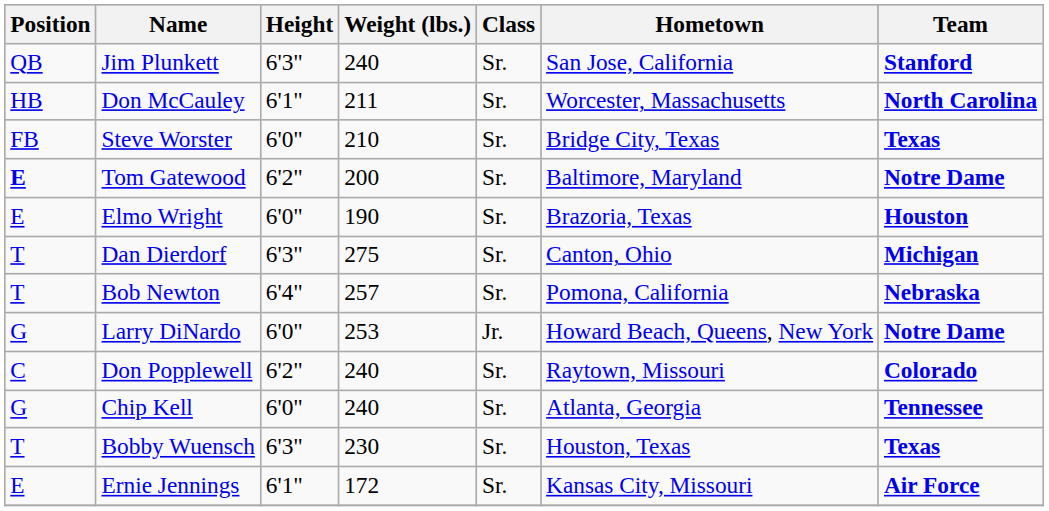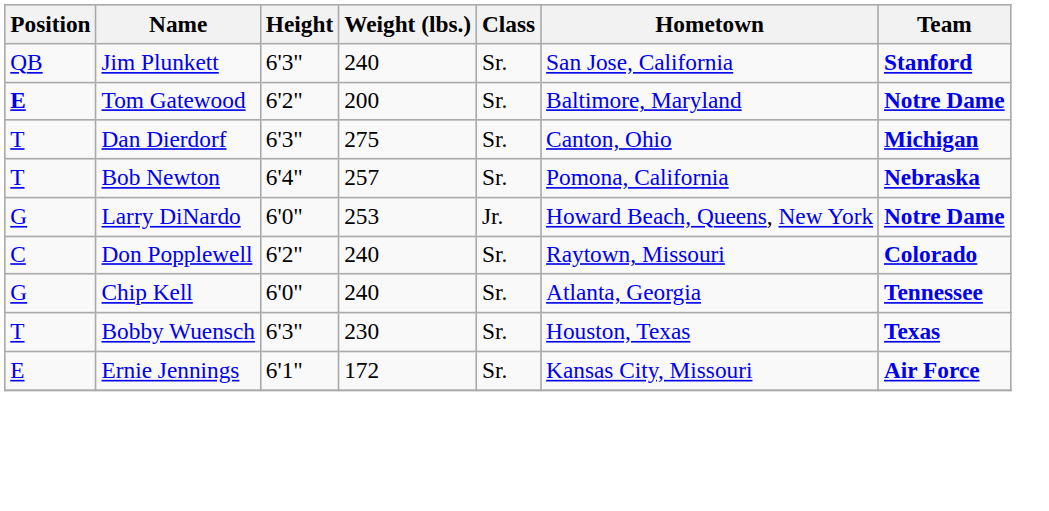 <table class="wikitable" style="font-size: 90%">
 <tr>
 <th>Position</th>
 <th>Name</th>
 <th>Height</th>
 <th>Weight (lbs.)</th>
 <th>Class</th>
 <th>Hometown</th>
 <th>Team</th>
 </tr>
 <tr>
 <td><a href='#'>QB</a></td>
 <td><a href='#'>Jim Plunkett</a></td>
 <td>6'3"</td>
 <td>240</td>
 <td>Sr.</td>
 <td><a href='#'>San Jose, California</a></td>
 <td><strong><a href='#'>Stanford</a></strong></td>
 </tr>
 <tr>
-<td><a href='#'>HB</a></td>
-<td><a href='#'>Don McCauley</a></td>
-<td>6'1"</td>
-<td>211</td>
-<td>Sr.</td>
-<td><a href='#'>Worcester, Massachusetts</a></td>
-<td><strong><a href='#'>North Carolina</a></strong></td>
-</tr>
-<tr>
-<td><a href='#'>FB</a></td>
-<td><a href='#'>Steve Worster</a></td>
-<td>6'0"</td>
-<td>210</td>
-<td>Sr.</td>
-<td><a href='#'>Bridge City, Texas</a></td>
-<td><strong><a href='#'>Texas</a></strong></td>
-</tr>
-<tr>
 <td><strong><a href='#'>E</a></strong></td>
 <td><a href='#'>Tom Gatewood</a></td>
 <td>6'2"</td>
 <td>200</td>
 <td>Sr.</td>
 <td><a href='#'>Baltimore, Maryland</a></td>
 <td><strong><a href='#'>Notre Dame</a></strong></td>
-</tr>
-<tr>
-<td><a href='#'>E</a></td>
-<td><a href='#'>Elmo Wright</a></td>
-<td>6'0"</td>
-<td>190</td>
-<td>Sr.</td>
-<td><a href='#'>Brazoria, Texas</a></td>
-<td><strong><a href='#'>Houston</a></strong></td>
 </tr>
 <tr>
 <td><a href='#'>T</a></td>
 <td><a href='#'>Dan Dierdorf</a></td>
 <td>6'3"</td>
 <td>275</td>
 <td>Sr.</td>
 <td><a href='#'>Canton, Ohio</a></td>
 <td><strong><a href='#'>Michigan</a></strong></td>
 </tr>
 <tr>
 <td><a href='#'>T</a></td>
 <td><a href='#'>Bob Newton</a></td>
 <td>6'4"</td>
 <td>257</td>
 <td>Sr.</td>
 <td><a href='#'>Pomona, California</a></td>
 <td><strong><a href='#'>Nebraska</a></strong></td>
 </tr>
 <tr>
 <td><a href='#'>G</a></td>
 <td><a href='#'>Larry DiNardo</a></td>
 <td>6'0"</td>
 <td>253</td>
 <td>Jr.</td>
 <td><a href='#'>Howard Beach, Queens</a>, <a href='#'>New York</a></td>
 <td><strong><a href='#'>Notre Dame</a></strong></td>
 </tr>
 <tr>
 <td><a href='#'>C</a></td>
 <td><a href='#'>Don Popplewell</a></td>
 <td>6'2"</td>
 <td>240</td>
 <td>Sr.</td>
 <td><a href='#'>Raytown, Missouri</a></td>
 <td><strong><a href='#'>Colorado</a></strong></td>
 </tr>
 <tr>
 <td><a href='#'>G</a></td>
 <td><a href='#'>Chip Kell</a></td>
 <td>6'0"</td>
 <td>240</td>
 <td>Sr.</td>
 <td><a href='#'>Atlanta, Georgia</a></td>
 <td><strong><a href='#'>Tennessee</a></strong></td>
 </tr>
 <tr>
 <td><a href='#'>T</a></td>
 <td><a href='#'>Bobby Wuensch</a></td>
 <td>6'3"</td>
 <td>230</td>
 <td>Sr.</td>
 <td><a href='#'>Houston, Texas</a></td>
 <td><strong><a href='#'>Texas</a></strong></td>
 </tr>
 <tr>
 <td><a href='#'>E</a></td>
 <td><a href='#'>Ernie Jennings</a></td>
 <td>6'1"</td>
 <td>172</td>
 <td>Sr.</td>
 <td><a href='#'>Kansas City, Missouri</a></td>
 <td><strong><a href='#'>Air Force</a></strong></td>
 </tr>
 <tr>
 </tr>
 </table>
